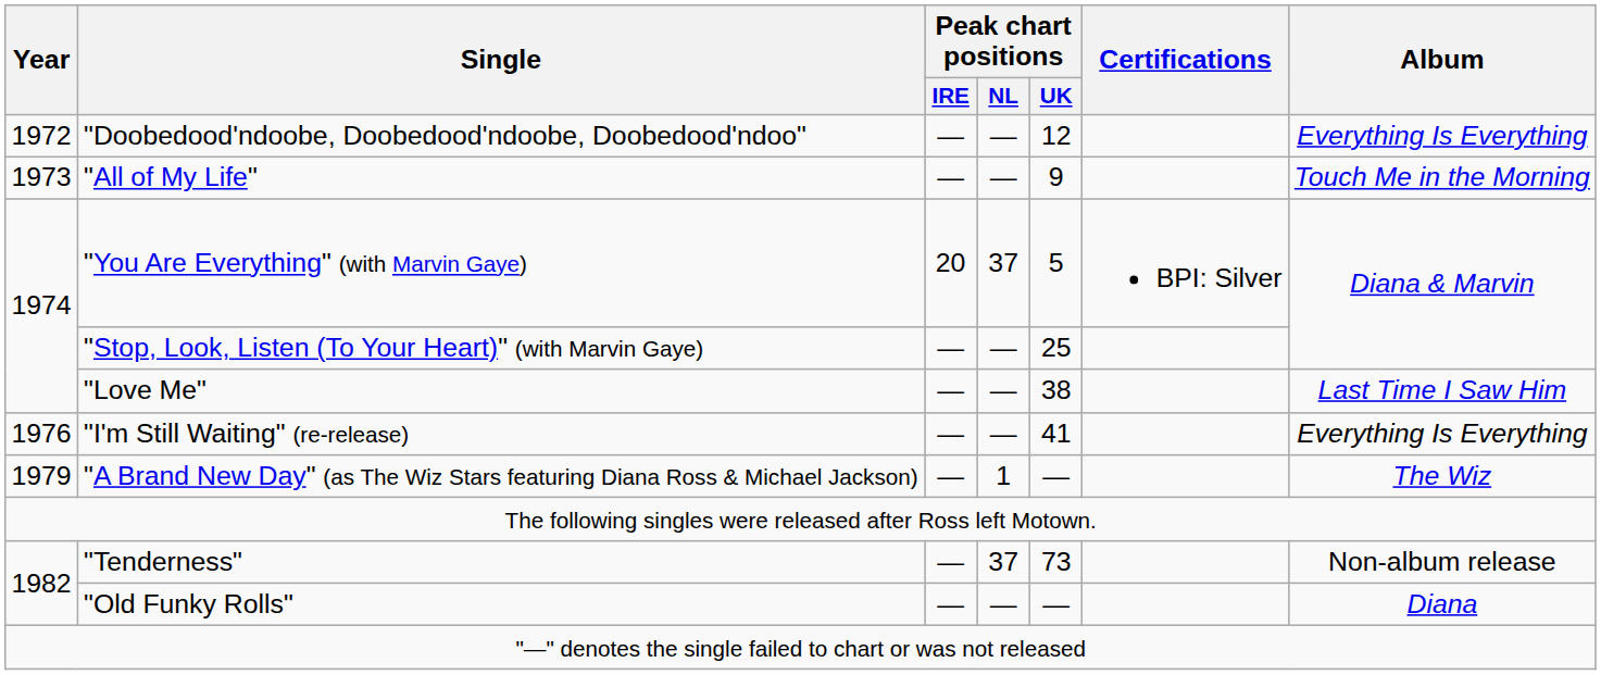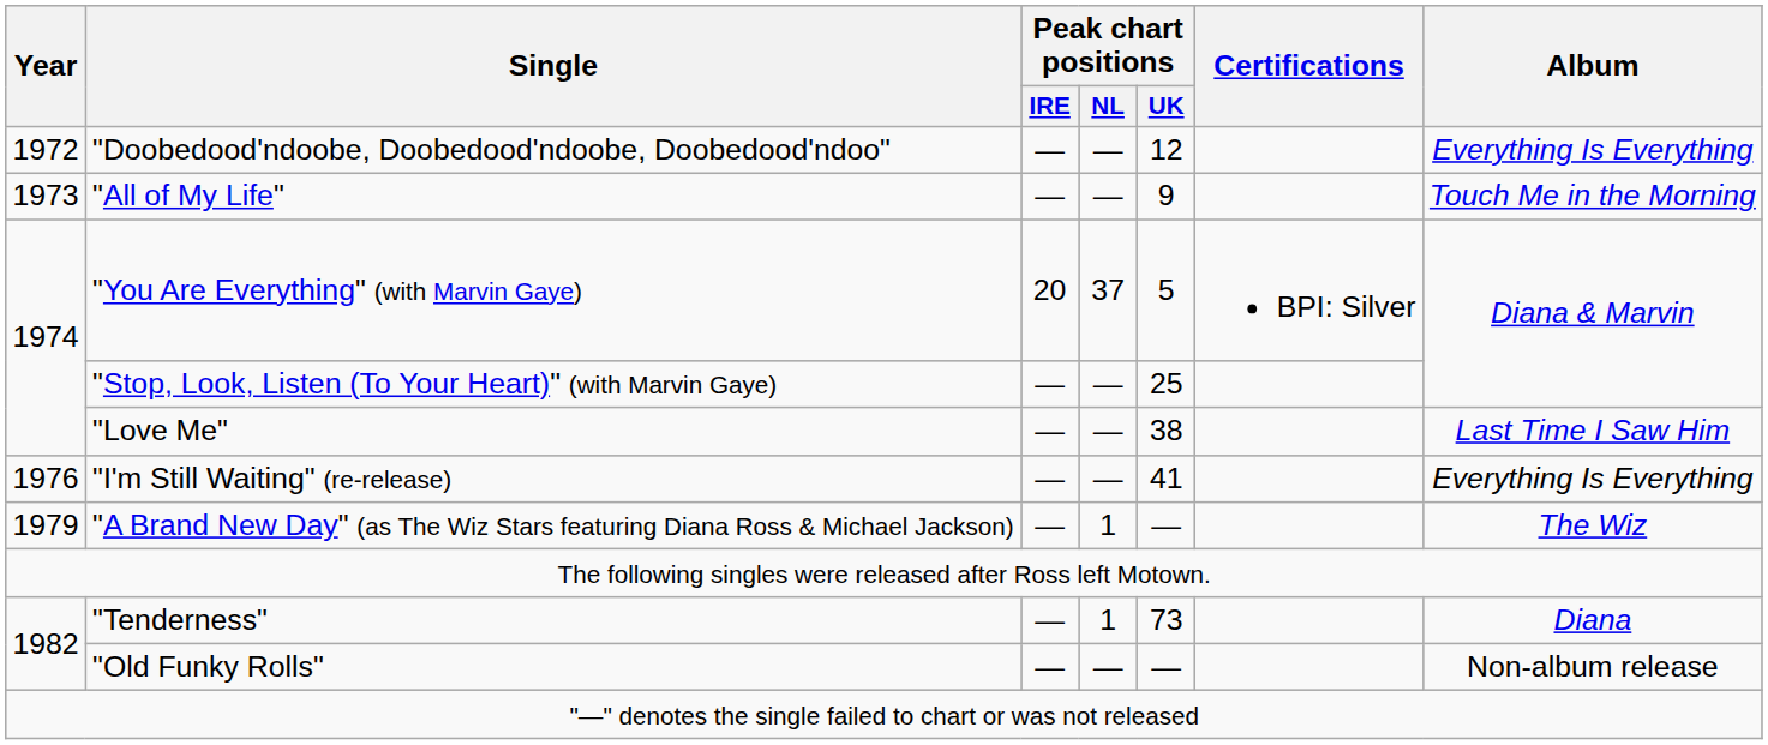 <table class="wikitable" style="text-align:center">
 <tr>
 <th rowspan="2">Year</th>
 <th rowspan="2">Single</th>
 <th colspan="3">Peak chart positions</th>
 <th rowspan="2"><a href='#'>Certifications</a></th>
 <th rowspan="2">Album</th>
 </tr>
 <tr style="font-size:smaller;">
 <th style="width:25px;"><a href='#'>IRE</a><br></th>
 <th style="width:25px;"><a href='#'>NL</a><br></th>
 <th style="width:25px;"><a href='#'>UK</a><br></th>
 </tr>
 <tr>
 <td>1972</td>
 <td style="text-align:left;">"Doobedood'ndoobe, Doobedood'ndoobe, Doobedood'ndoo"</td>
 <td>—</td>
 <td>—</td>
 <td>12</td>
 <td></td>
 <td><em><a href='#'>Everything Is Everything</a></em></td>
 </tr>
 <tr>
 <td>1973</td>
 <td style="text-align:left;">"<a href='#'>All of My Life</a>"</td>
 <td>—</td>
 <td>—</td>
 <td>9</td>
 <td></td>
 <td><em><a href='#'>Touch Me in the Morning</a></em></td>
 </tr>
 <tr>
 <td rowspan="3">1974</td>
 <td style="text-align:left;">"<a href='#'>You Are Everything</a>" <small>(with <a href='#'>Marvin Gaye</a>)</small></td>
 <td>20</td>
 <td>37</td>
 <td>5</td>
 <td><br><ul><li>BPI: Silver</li></ul></td>
 <td rowspan="2"><em><a href='#'>Diana & Marvin</a></em></td>
 </tr>
 <tr>
 <td style="text-align:left;">"<a href='#'>Stop, Look, Listen (To Your Heart)</a>" <small>(with Marvin Gaye)</small></td>
 <td>—</td>
 <td>—</td>
 <td>25</td>
 <td></td>
 </tr>
 <tr>
 <td style="text-align:left;">"Love Me"</td>
 <td>—</td>
 <td>—</td>
 <td>38</td>
 <td></td>
 <td><em><a href='#'>Last Time I Saw Him</a></em></td>
 </tr>
 <tr>
 <td>1976</td>
 <td style="text-align:left;">"I'm Still Waiting" <small>(re-release)</small></td>
 <td>—</td>
 <td>—</td>
 <td>41</td>
 <td></td>
 <td><em>Everything Is Everything</em></td>
 </tr>
 <tr>
 <td>1979</td>
 <td style="text-align:left;">"<a href='#'>A Brand New Day</a>" <small>(as The Wiz Stars featuring Diana Ross & Michael Jackson)</small></td>
 <td>—</td>
 <td>1</td>
 <td>—</td>
 <td></td>
 <td><em><a href='#'>The Wiz</a></em></td>
 </tr>
 <tr>
 <td style="text-align:center;" colspan="14"><small>The following singles were released after Ross left Motown.</small></td>
 </tr>
 <tr>
 <td rowspan="2">1982</td>
 <td style="text-align:left;">"Tenderness"</td>
 <td>—</td>
-<td>37</td>
+<td>1</td>
 <td>73</td>
 <td></td>
-<td>Non-album release</td>
+<td><em><a href='#'>Diana</a></em></td>
 </tr>
 <tr>
 <td style="text-align:left;">"Old Funky Rolls"</td>
 <td>—</td>
 <td>—</td>
 <td>—</td>
 <td></td>
-<td><em><a href='#'>Diana</a></em></td>
+<td>Non-album release</td>
 </tr>
 <tr>
 <td style="text-align:center;" colspan="10"><small>"—" denotes the single failed to chart or was not released</small></td>
 </tr>
 </table>
